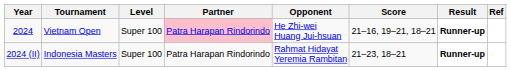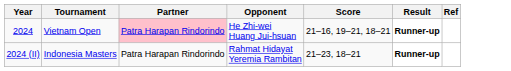 <table class="sortable wikitable" style="font-size: 90%;">
 <tr>
 <th>Year</th>
 <th>Tournament</th>
-<th>Level</th>
 <th>Partner</th>
 <th>Opponent</th>
 <th>Score</th>
 <th>Result</th>
 <th>Ref</th>
 </tr>
 <tr>
 <td align="center"><a href='#'>2024</a></td>
 <td align="left"><a href='#'>Vietnam Open</a></td>
-<td align="left">Super 100</td>
 <td align="left" style="background: pink;"> <a href='#'>Patra Harapan Rindorindo</a></td>
 <td align="left"> <a href='#'>He Zhi-wei</a><br> <a href='#'>Huang Jui-hsuan</a></td>
 <td align="left">21–16, 19–21, 18–21</td>
 <td style="text-align:left; background:white"> <strong>Runner-up</strong></td>
 <td style="text-align:center; background:white"></td>
 </tr>
 <tr>
 <td align="center"><a href='#'>2024 (II)</a></td>
 <td align="left"><a href='#'>Indonesia Masters</a></td>
-<td align="left">Super 100</td>
 <td align="left"> Patra Harapan Rindorindo</td>
 <td align="left"> <a href='#'>Rahmat Hidayat</a><br> <a href='#'>Yeremia Rambitan</a></td>
 <td align="left">21–23, 18–21</td>
 <td style="text-align:left; background:white"> <strong>Runner-up</strong></td>
 <td style="text-align:center; background:white"></td>
 </tr>
 </table>
